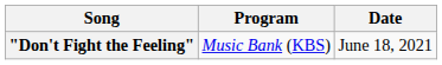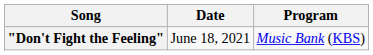 <table class="wikitable plainrowheaders" style="text-align:center;">
 <tr>
 <th scope="col">Song</th>
+<th scope="col">Date</th>
 <th scope="col">Program</th>
-<th scope="col">Date</th>
 </tr>
 <tr>
 <th scope="row">"Don't Fight the Feeling"</th>
+<td>June 18, 2021</td>
 <td><a href='#'><em>Music Bank</em></a> (<a href='#'>KBS</a>)</td>
-<td>June 18, 2021</td>
 </tr>
 </table>
